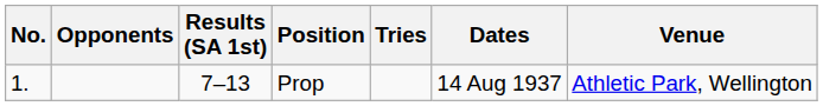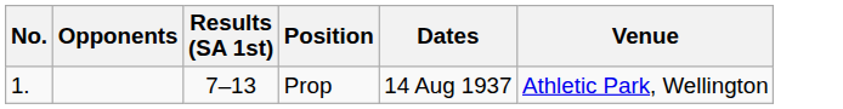 <table class="wikitable sortable">
 <tr>
 <th>No.</th>
 <th>Opponents</th>
 <th>Results<br>(SA 1st)</th>
 <th>Position</th>
-<th>Tries</th>
 <th>Dates</th>
 <th>Venue</th>
 </tr>
 <tr>
 <td>1.</td>
 <td></td>
 <td align="center">7–13</td>
 <td>Prop</td>
-<td></td>
 <td>14 Aug 1937</td>
 <td><a href='#'>Athletic Park</a>, Wellington</td>
 </tr>
 </table>
